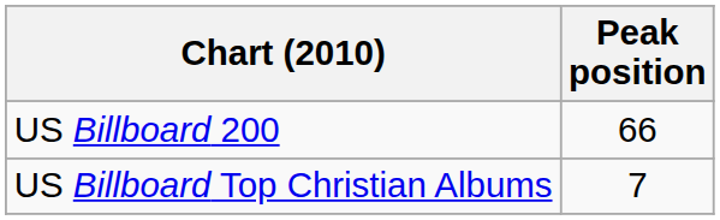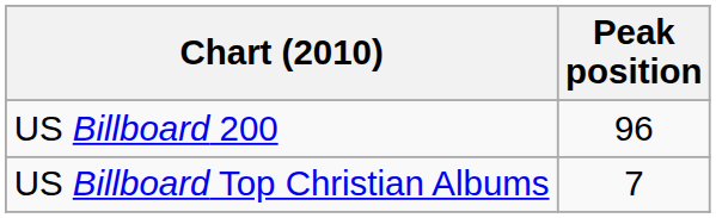 <table class="wikitable sortable">
 <tr>
 <th>Chart (2010)</th>
 <th>Peak<br>position</th>
 </tr>
 <tr>
 <td>US <a href='#'><em>Billboard</em> 200</a></td>
-<td style="text-align:center;">66</td>
+<td style="text-align:center;">96</td>
 </tr>
 <tr>
 <td>US <a href='#'><em>Billboard</em> Top Christian Albums</a></td>
 <td style="text-align:center;">7</td>
 </tr>
 </table>
